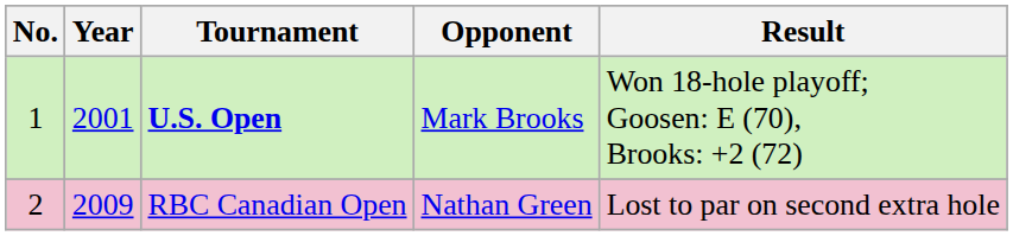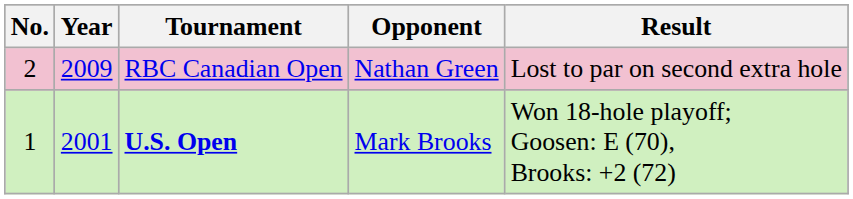 <table class="wikitable" style="font-size:95%;">
 <tr>
 <th>No.</th>
 <th>Year</th>
 <th>Tournament</th>
 <th>Opponent</th>
 <th>Result</th>
 </tr>
+<tr style="background:#F2C1D1;">
+<td align=center>2</td>
+<td><a href='#'>2009</a></td>
+<td><a href='#'>RBC Canadian Open</a></td>
+<td> <a href='#'>Nathan Green</a></td>
+<td>Lost to par on second extra hole</td>
+</tr>
 <tr style="background:#D0F0C0;">
 <td align=center>1</td>
 <td><a href='#'>2001</a></td>
 <td><strong><a href='#'>U.S. Open</a></strong></td>
 <td> <a href='#'>Mark Brooks</a></td>
 <td>Won 18-hole playoff;<br>Goosen: E (70),<br>Brooks: +2 (72)</td>
 </tr>
-<tr style="background:#F2C1D1;">
-<td align=center>2</td>
-<td><a href='#'>2009</a></td>
-<td><a href='#'>RBC Canadian Open</a></td>
-<td> <a href='#'>Nathan Green</a></td>
-<td>Lost to par on second extra hole</td>
-</tr>
 </table>
